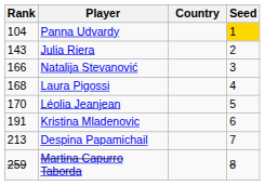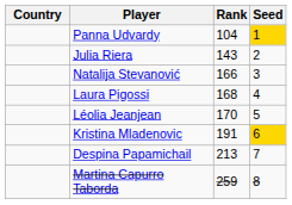 <table class="wikitable">
 <tr>
+<th width="75">Country</th>
+<th width="175">Player</th>
 <th>Rank</th>
-<th width="175">Player</th>
-<th width="75">Country</th>
 <th>Seed</th>
 </tr>
 <tr>
+<td></td>
+<td><a href='#'>Panna Udvardy</a></td>
 <td>104</td>
-<td><a href='#'>Panna Udvardy</a></td>
-<td></td>
 <td style="background: gold;">1</td>
 </tr>
 <tr>
+<td></td>
+<td><a href='#'>Julia Riera</a></td>
 <td>143</td>
-<td><a href='#'>Julia Riera</a></td>
-<td></td>
 <td>2</td>
 </tr>
 <tr>
+<td></td>
+<td><a href='#'>Natalija Stevanović</a></td>
 <td>166</td>
-<td><a href='#'>Natalija Stevanović</a></td>
-<td></td>
 <td>3</td>
 </tr>
 <tr>
+<td></td>
+<td><a href='#'>Laura Pigossi</a></td>
 <td>168</td>
-<td><a href='#'>Laura Pigossi</a></td>
-<td></td>
 <td>4</td>
 </tr>
 <tr>
+<td></td>
+<td><a href='#'>Léolia Jeanjean</a></td>
 <td>170</td>
-<td><a href='#'>Léolia Jeanjean</a></td>
-<td></td>
 <td>5</td>
 </tr>
 <tr>
+<td></td>
+<td><a href='#'>Kristina Mladenovic</a></td>
 <td>191</td>
-<td><a href='#'>Kristina Mladenovic</a></td>
-<td></td>
-<td>6</td>
+<td style="background: gold;">6</td>
 </tr>
 <tr>
+<td></td>
+<td><a href='#'>Despina Papamichail</a></td>
 <td>213</td>
-<td><a href='#'>Despina Papamichail</a></td>
-<td></td>
 <td>7</td>
 </tr>
 <tr>
+<td><s></s></td>
+<td><s><a href='#'>Martina Capurro Taborda</a></s></td>
 <td><s>259</s></td>
-<td><s><a href='#'>Martina Capurro Taborda</a></s></td>
-<td><s></s></td>
 <td><s>8</s></td>
 </tr>
 </table>
